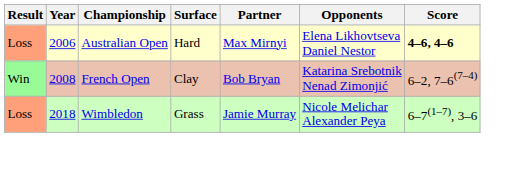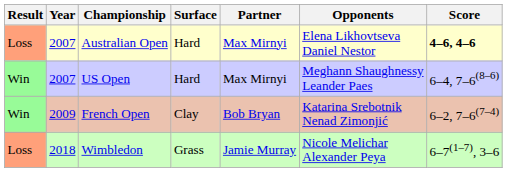 <table class="sortable wikitable">
 <tr>
 <th>Result</th>
 <th>Year</th>
 <th>Championship</th>
 <th>Surface</th>
 <th>Partner</th>
 <th>Opponents</th>
 <th class=unsortable>Score</th>
 </tr>
 <tr bgcolor=FFFFCC>
 <td style=background:#ffa07a>Loss</td>
-<td><a href='#'>2006</a></td>
+<td><a href='#'>2007</a></td>
 <td><a href='#'>Australian Open</a></td>
 <td>Hard</td>
 <td> <a href='#'>Max Mirnyi</a></td>
 <td> <a href='#'>Elena Likhovtseva</a><br> <a href='#'>Daniel Nestor</a></td>
 <td><strong>4–6, 4–6</strong></td>
 </tr>
+<tr bgcolor=CCCCFF>
+<td style=background:#98fb98>Win</td>
+<td><a href='#'>2007</a></td>
+<td><a href='#'>US Open</a></td>
+<td>Hard</td>
+<td> Max Mirnyi</td>
+<td> <a href='#'>Meghann Shaughnessy</a><br> <a href='#'>Leander Paes</a></td>
+<td>6–4, 7–6<sup>(8–6)</sup></td>
+</tr>
 <tr bgcolor=EBC2AF>
 <td style=background:#98fb98>Win</td>
-<td><a href='#'>2008</a></td>
+<td><a href='#'>2009</a></td>
 <td><a href='#'>French Open</a></td>
 <td>Clay</td>
 <td> <a href='#'>Bob Bryan</a></td>
 <td> <a href='#'>Katarina Srebotnik</a><br> <a href='#'>Nenad Zimonjić</a></td>
 <td>6–2, 7–6<sup>(7–4)</sup></td>
 </tr>
 <tr bgcolor=#CCFFC>
 <td style=background:#ffa07a>Loss</td>
 <td><a href='#'>2018</a></td>
 <td><a href='#'>Wimbledon</a></td>
 <td>Grass</td>
 <td> <a href='#'>Jamie Murray</a></td>
 <td> <a href='#'>Nicole Melichar</a><br> <a href='#'>Alexander Peya</a></td>
 <td>6–7<sup>(1–7)</sup>, 3–6</td>
 </tr>
 </table>
